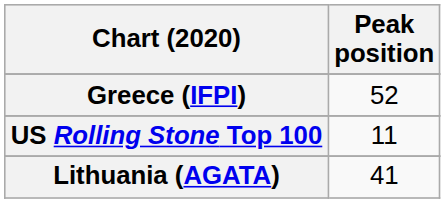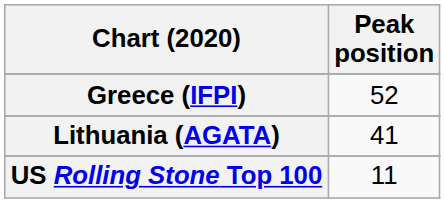 <table class="wikitable sortable plainrowheaders" style="text-align:center">
 <tr>
 <th scope="col">Chart (2020)</th>
 <th scope="col">Peak<br>position</th>
 </tr>
 <tr>
 </tr>
 <tr>
 </tr>
 <tr>
 </tr>
 <tr>
 <th scope="row">Greece (<a href='#'>IFPI</a>)</th>
 <td>52</td>
 </tr>
 <tr>
 </tr>
 <tr>
-<th scope="row">US <a href='#'><em>Rolling Stone</em> Top 100</a></th>
-<td>11</td>
+<th scope="row">Lithuania (<a href='#'>AGATA</a>)</th>
+<td>41</td>
 </tr>
 <tr>
 </tr>
 <tr>
 </tr>
 <tr>
 </tr>
 <tr>
 </tr>
 <tr>
 </tr>
 <tr>
 </tr>
 <tr>
-<th scope="row">Lithuania (<a href='#'>AGATA</a>)</th>
-<td>41</td>
+<th scope="row">US <a href='#'><em>Rolling Stone</em> Top 100</a></th>
+<td>11</td>
 </tr>
 </table>
